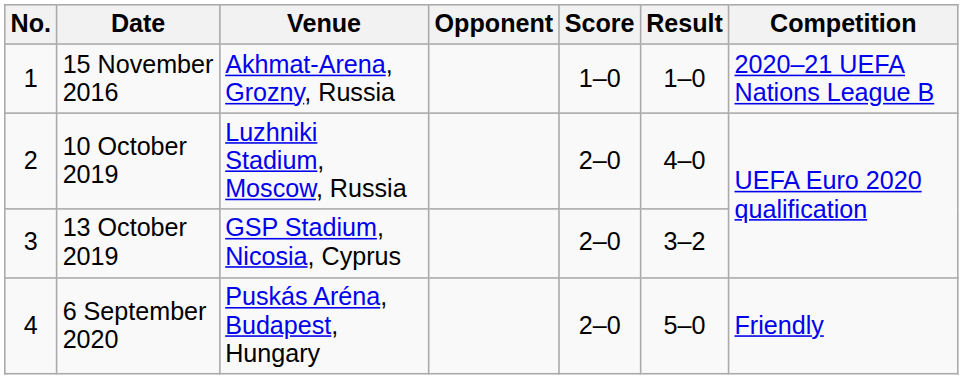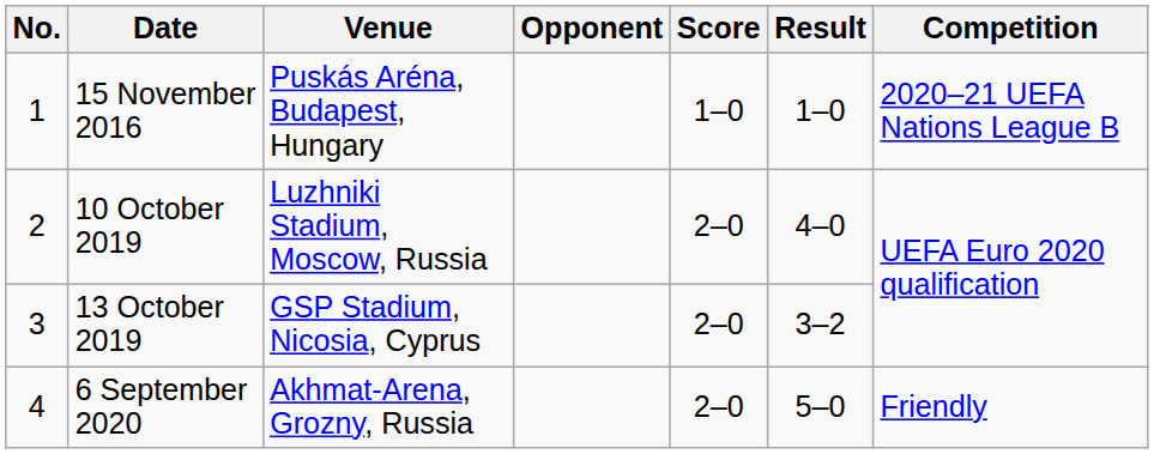 <table class="wikitable sortable">
 <tr>
 <th>No.</th>
 <th>Date</th>
 <th>Venue</th>
 <th>Opponent</th>
 <th>Score</th>
 <th>Result</th>
 <th>Competition</th>
 </tr>
 <tr>
 <td align=center>1</td>
 <td>15 November 2016</td>
-<td><a href='#'>Akhmat-Arena</a>, <a href='#'>Grozny</a>, Russia</td>
+<td><a href='#'>Puskás Aréna</a>, <a href='#'>Budapest</a>, Hungary</td>
 <td></td>
 <td align=center>1–0</td>
 <td align=center>1–0</td>
 <td><a href='#'>2020–21 UEFA Nations League B</a></td>
 </tr>
 <tr>
 <td align=center>2</td>
 <td>10 October 2019</td>
 <td><a href='#'>Luzhniki Stadium</a>, <a href='#'>Moscow</a>, Russia</td>
 <td></td>
 <td align=center>2–0</td>
 <td align=center>4–0</td>
 <td rowspan=2><a href='#'>UEFA Euro 2020 qualification</a></td>
 </tr>
 <tr>
 <td align=center>3</td>
 <td>13 October 2019</td>
 <td><a href='#'>GSP Stadium</a>, <a href='#'>Nicosia</a>, Cyprus</td>
 <td></td>
 <td align=center>2–0</td>
 <td align=center>3–2</td>
 </tr>
 <tr>
 <td align=center>4</td>
 <td>6 September 2020</td>
-<td><a href='#'>Puskás Aréna</a>, <a href='#'>Budapest</a>, Hungary</td>
+<td><a href='#'>Akhmat-Arena</a>, <a href='#'>Grozny</a>, Russia</td>
 <td></td>
 <td align=center>2–0</td>
 <td align=center>5–0</td>
 <td><a href='#'>Friendly</a></td>
 </tr>
 </table>
